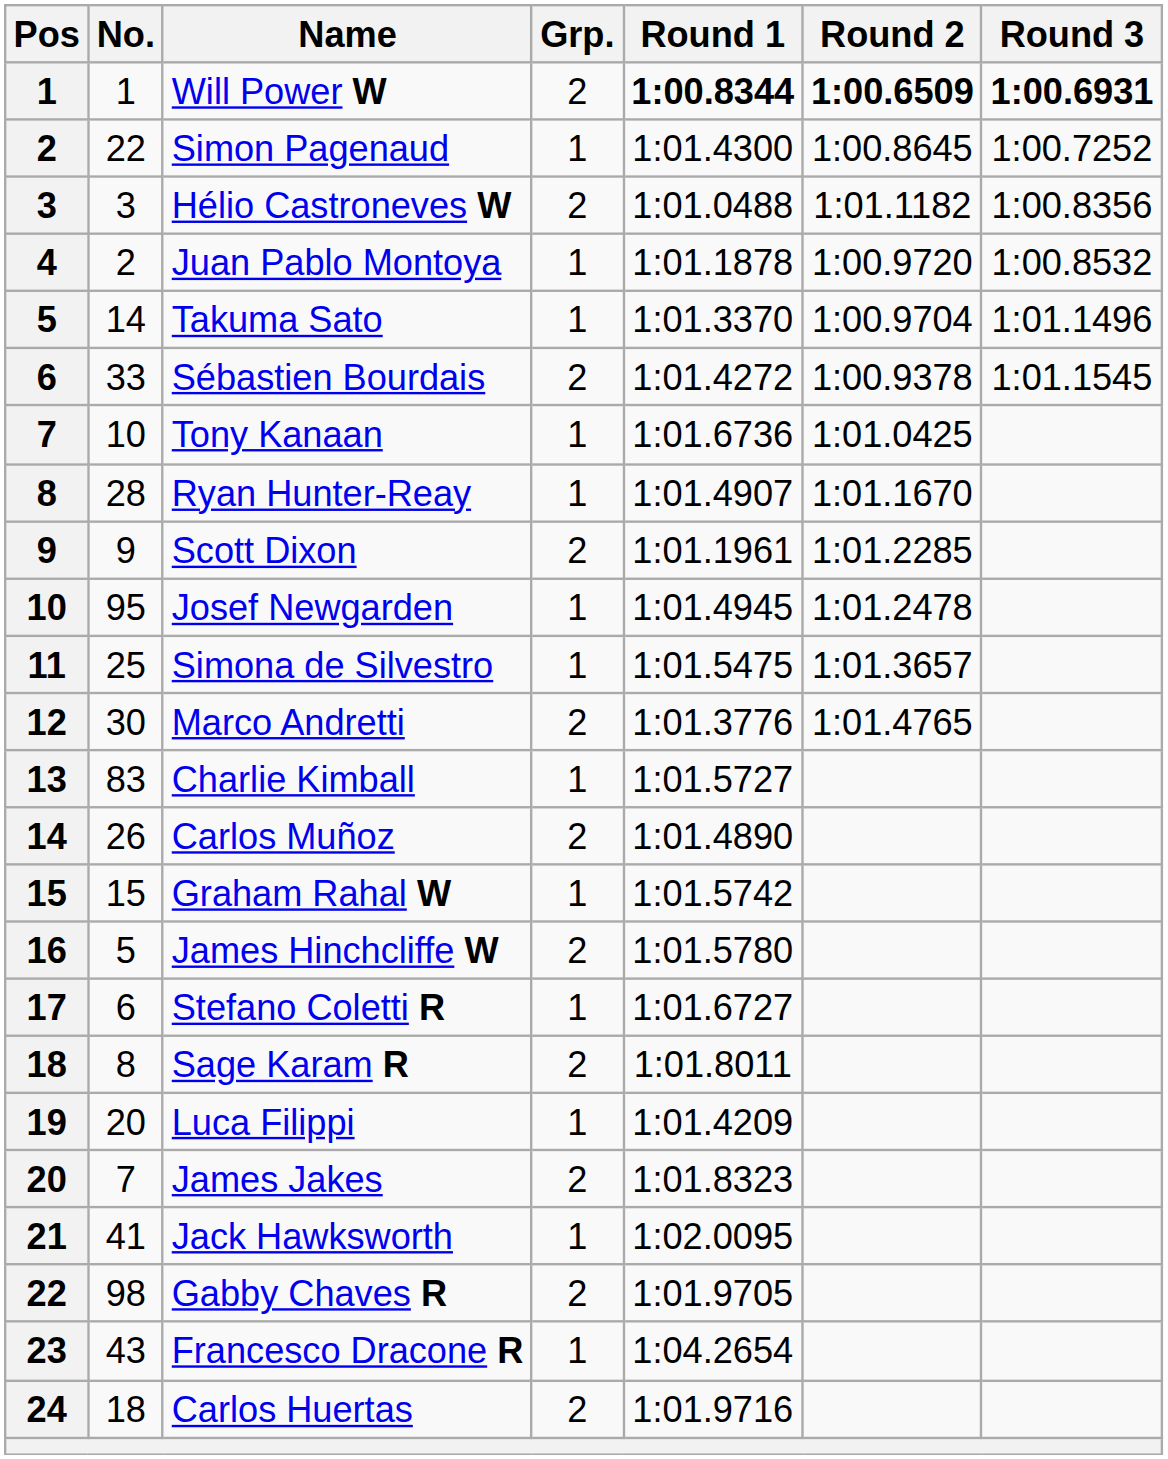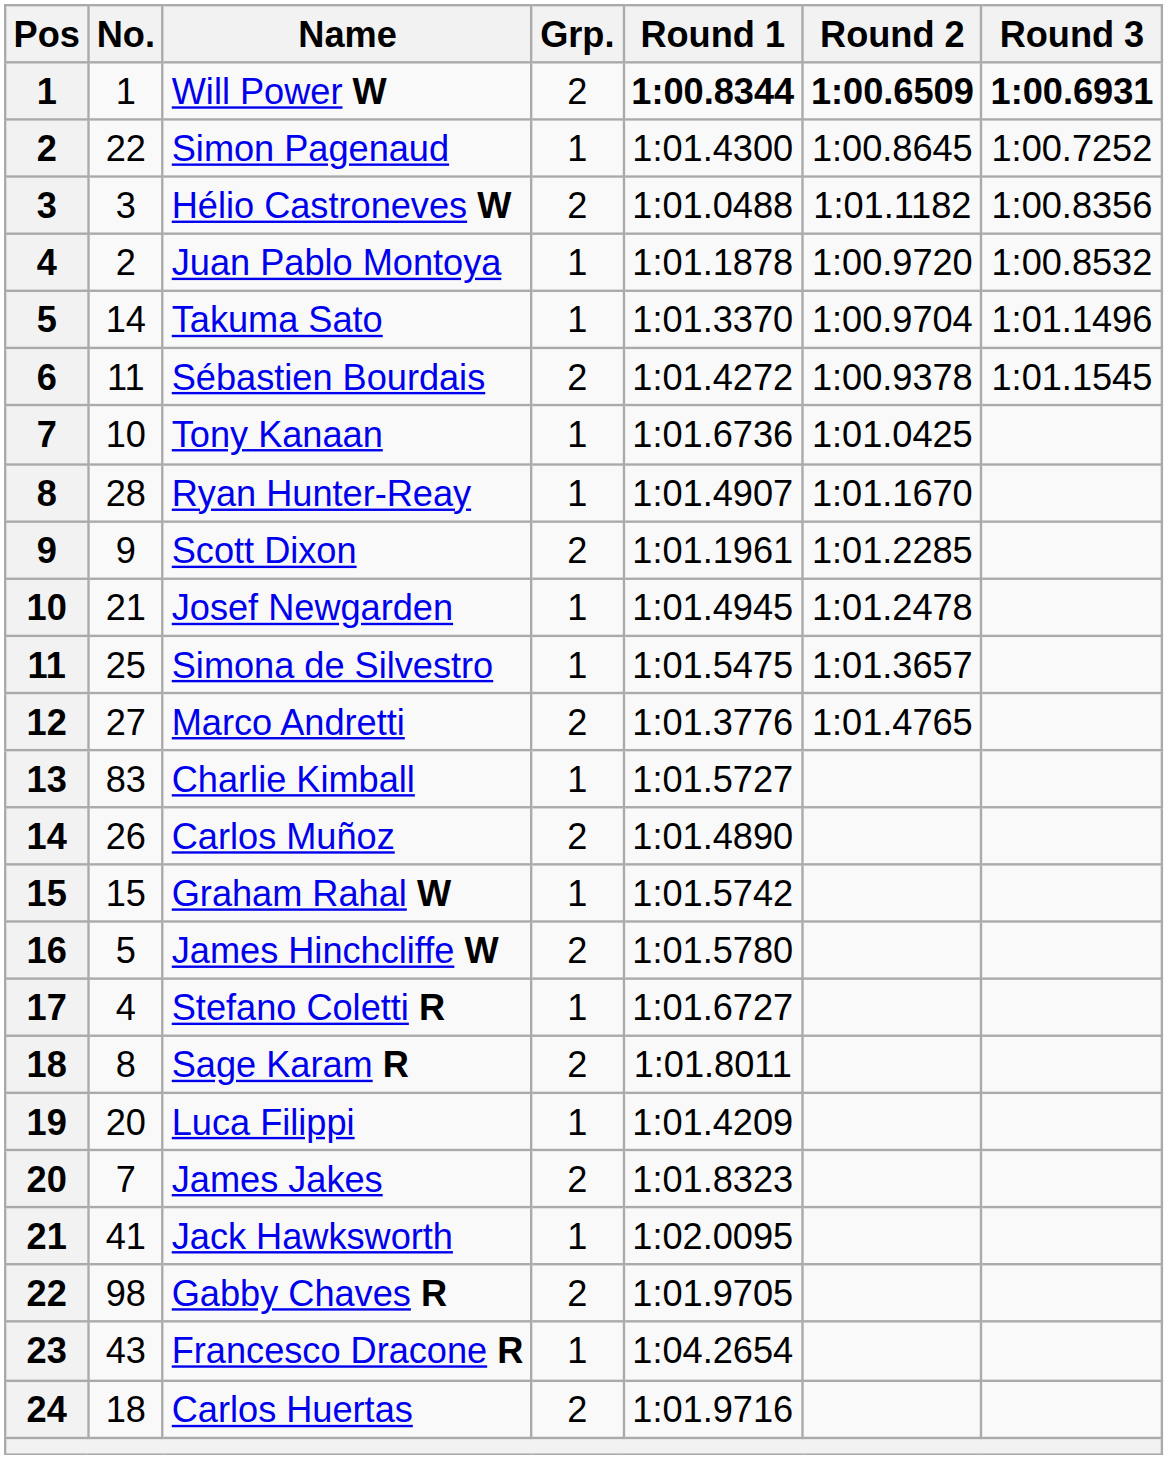 <table class="wikitable sortable" style="text-align:center; font-size: 95%;">
 <tr>
 <th>Pos</th>
 <th>No.</th>
 <th>Name</th>
 <th>Grp.</th>
 <th>Round 1</th>
 <th>Round 2</th>
 <th>Round 3</th>
 </tr>
 <tr>
 <th scope="row">1</th>
 <td>1</td>
 <td align=left> <a href='#'>Will Power</a> <strong><span>W</span></strong></td>
 <td>2</td>
 <td><strong>1:00.8344</strong></td>
 <td><strong>1:00.6509</strong></td>
 <td><strong>1:00.6931</strong></td>
 </tr>
 <tr>
 <th scope="row">2</th>
 <td>22</td>
 <td align=left> <a href='#'>Simon Pagenaud</a></td>
 <td>1</td>
 <td>1:01.4300</td>
 <td>1:00.8645</td>
 <td>1:00.7252</td>
 </tr>
 <tr>
 <th scope="row">3</th>
 <td>3</td>
 <td align=left> <a href='#'>Hélio Castroneves</a> <strong><span>W</span></strong></td>
 <td>2</td>
 <td>1:01.0488</td>
 <td>1:01.1182</td>
 <td>1:00.8356</td>
 </tr>
 <tr>
 <th scope="row">4</th>
 <td>2</td>
 <td align=left> <a href='#'>Juan Pablo Montoya</a></td>
 <td>1</td>
 <td>1:01.1878</td>
 <td>1:00.9720</td>
 <td>1:00.8532</td>
 </tr>
 <tr>
 <th scope="row">5</th>
 <td>14</td>
 <td align=left> <a href='#'>Takuma Sato</a></td>
 <td>1</td>
 <td>1:01.3370</td>
 <td>1:00.9704</td>
 <td>1:01.1496</td>
 </tr>
 <tr>
 <th scope="row">6</th>
-<td>33</td>
+<td>11</td>
 <td align=left> <a href='#'>Sébastien Bourdais</a></td>
 <td>2</td>
 <td>1:01.4272</td>
 <td>1:00.9378</td>
 <td>1:01.1545</td>
 </tr>
 <tr>
 <th scope="row">7</th>
 <td>10</td>
 <td align=left> <a href='#'>Tony Kanaan</a></td>
 <td>1</td>
 <td>1:01.6736</td>
 <td>1:01.0425</td>
 <td></td>
 </tr>
 <tr>
 <th scope="row">8</th>
 <td>28</td>
 <td align=left> <a href='#'>Ryan Hunter-Reay</a></td>
 <td>1</td>
 <td>1:01.4907</td>
 <td>1:01.1670</td>
 <td></td>
 </tr>
 <tr>
 <th scope="row">9</th>
 <td>9</td>
 <td align=left> <a href='#'>Scott Dixon</a></td>
 <td>2</td>
 <td>1:01.1961</td>
 <td>1:01.2285</td>
 <td></td>
 </tr>
 <tr>
 <th scope="row">10</th>
-<td>95</td>
+<td>21</td>
 <td align=left> <a href='#'>Josef Newgarden</a></td>
 <td>1</td>
 <td>1:01.4945</td>
 <td>1:01.2478</td>
 <td></td>
 </tr>
 <tr>
 <th scope="row">11</th>
 <td>25</td>
 <td align=left> <a href='#'>Simona de Silvestro</a></td>
 <td>1</td>
 <td>1:01.5475</td>
 <td>1:01.3657</td>
 <td></td>
 </tr>
 <tr>
 <th scope="row">12</th>
-<td>30</td>
+<td>27</td>
 <td align=left> <a href='#'>Marco Andretti</a></td>
 <td>2</td>
 <td>1:01.3776</td>
 <td>1:01.4765</td>
 <td></td>
 </tr>
 <tr>
 <th scope="row">13</th>
 <td>83</td>
 <td align=left> <a href='#'>Charlie Kimball</a></td>
 <td>1</td>
 <td>1:01.5727</td>
 <td></td>
 <td></td>
 </tr>
 <tr>
 <th scope="row">14</th>
 <td>26</td>
 <td align=left> <a href='#'>Carlos Muñoz</a></td>
 <td>2</td>
 <td>1:01.4890</td>
 <td></td>
 <td></td>
 </tr>
 <tr>
 <th scope="row">15</th>
 <td>15</td>
 <td align=left> <a href='#'>Graham Rahal</a> <strong><span>W</span></strong></td>
 <td>1</td>
 <td>1:01.5742</td>
 <td></td>
 <td></td>
 </tr>
 <tr>
 <th scope="row">16</th>
 <td>5</td>
 <td align=left> <a href='#'>James Hinchcliffe</a> <strong><span>W</span></strong></td>
 <td>2</td>
 <td>1:01.5780</td>
 <td></td>
 <td></td>
 </tr>
 <tr>
 <th scope="row">17</th>
-<td>6</td>
+<td>4</td>
 <td align=left> <a href='#'>Stefano Coletti</a> <strong><span>R</span></strong></td>
 <td>1</td>
 <td>1:01.6727</td>
 <td></td>
 <td></td>
 </tr>
 <tr>
 <th scope="row">18</th>
 <td>8</td>
 <td align=left> <a href='#'>Sage Karam</a> <strong><span>R</span></strong></td>
 <td>2</td>
 <td>1:01.8011</td>
 <td></td>
 <td></td>
 </tr>
 <tr>
 <th scope="row">19</th>
 <td>20</td>
 <td align=left> <a href='#'>Luca Filippi</a></td>
 <td>1</td>
 <td>1:01.4209</td>
 <td></td>
 <td></td>
 </tr>
 <tr>
 <th scope="row">20</th>
 <td>7</td>
 <td align=left> <a href='#'>James Jakes</a></td>
 <td>2</td>
 <td>1:01.8323</td>
 <td></td>
 <td></td>
 </tr>
 <tr>
 <th scope="row">21</th>
 <td>41</td>
 <td align=left> <a href='#'>Jack Hawksworth</a></td>
 <td>1</td>
 <td>1:02.0095</td>
 <td></td>
 <td></td>
 </tr>
 <tr>
 <th scope="row">22</th>
 <td>98</td>
 <td align=left> <a href='#'>Gabby Chaves</a> <strong><span>R</span></strong></td>
 <td>2</td>
 <td>1:01.9705</td>
 <td></td>
 <td></td>
 </tr>
 <tr>
 <th scope="row">23</th>
 <td>43</td>
 <td align=left> <a href='#'>Francesco Dracone</a> <strong><span>R</span></strong></td>
 <td>1</td>
 <td>1:04.2654</td>
 <td></td>
 <td></td>
 </tr>
 <tr>
 <th scope="row">24</th>
 <td>18</td>
 <td align=left> <a href='#'>Carlos Huertas</a></td>
 <td>2</td>
 <td>1:01.9716</td>
 <td></td>
 <td></td>
 </tr>
 <tr>
 <th colspan=11></th>
 </tr>
 </table>
